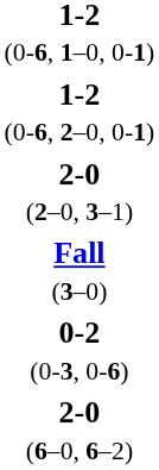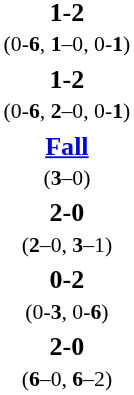 <table style="width:100%;" cellspacing="1">
 <tr>
 <th width=25%></th>
 <th width=10%></th>
 <th width=25%></th>
 </tr>
 <tr style=font-size:90%>
 <td align=right></td>
 <td align=center><strong> 1-2 </strong><br><small>(0-<strong>6</strong>, <strong>1</strong>–0, 0-<strong>1</strong>)</small></td>
 <td><strong></strong></td>
 </tr>
 <tr style=font-size:90%>
 <td align=right></td>
 <td align=center><strong> 1-2 </strong><br><small>(0-<strong>6</strong>, <strong>2</strong>–0, 0-<strong>1</strong>)</small></td>
 <td><strong></strong></td>
 </tr>
 <tr style=font-size:90%>
 <td align=right><strong></strong></td>
-<td align=center><strong> 2-0 </strong><br><small>(<strong>2</strong>–0, <strong>3</strong>–1)</small></td>
+<td align=center><strong> <a href='#'>Fall</a> </strong><br><small>(<strong>3</strong>–0)</small></td>
 <td></td>
 </tr>
 <tr style=font-size:90%>
 <td align=right><strong></strong></td>
-<td align=center><strong> <a href='#'>Fall</a> </strong><br><small>(<strong>3</strong>–0)</small></td>
+<td align=center><strong> 2-0 </strong><br><small>(<strong>2</strong>–0, <strong>3</strong>–1)</small></td>
 <td></td>
 </tr>
 <tr style=font-size:90%>
 <td align=right></td>
 <td align=center><strong> 0-2 </strong><br><small>(0-<strong>3</strong>, 0-<strong>6</strong>)</small></td>
 <td><strong></strong></td>
 </tr>
 <tr style=font-size:90%>
 <td align=right><strong></strong></td>
 <td align=center><strong> 2-0 </strong><br><small>(<strong>6</strong>–0, <strong>6</strong>–2)</small></td>
 <td></td>
 </tr>
 </table>
